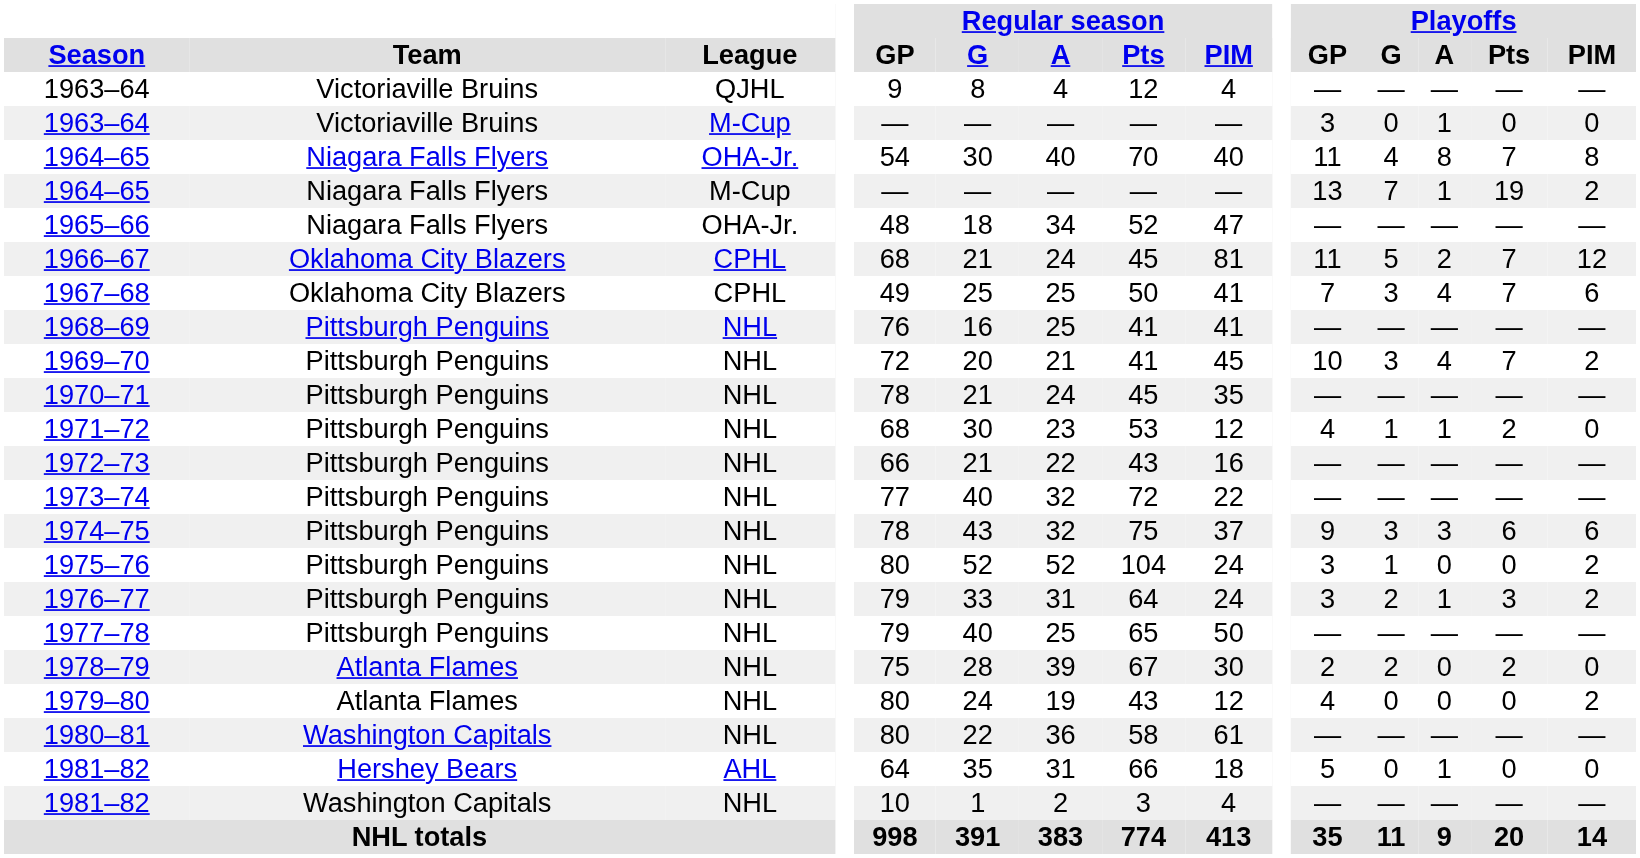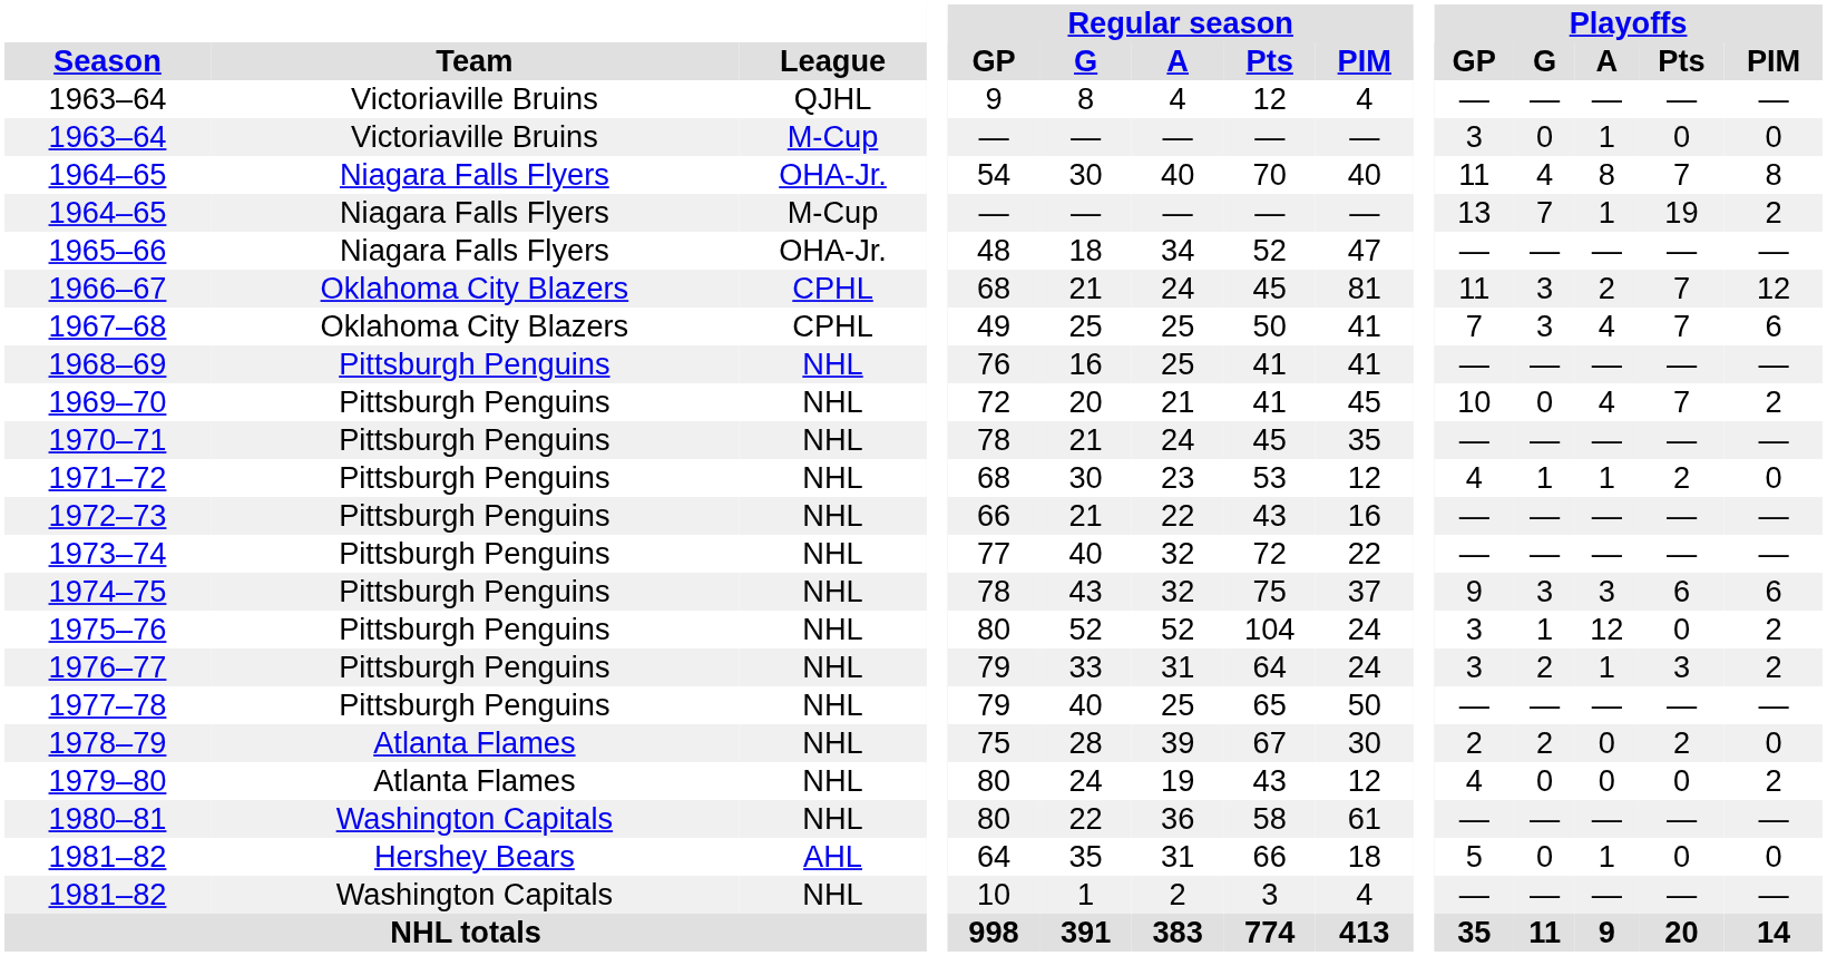 <table border="0" cellpadding="1" cellspacing="0" style="text-align:center; width:60em;">
 <tr style="background:#e0e0e0;">
 <th colspan="3"  bgcolor="#ffffff"> </th>
 <th rowspan="99" bgcolor="#ffffff"> </th>
 <th colspan="5"><a href='#'>Regular season</a></th>
 <th rowspan="99" bgcolor="#ffffff"> </th>
 <th colspan="5"><a href='#'>Playoffs</a></th>
 </tr>
 <tr style="background:#e0e0e0;">
 <th><a href='#'>Season</a></th>
 <th>Team</th>
 <th>League</th>
 <th>GP</th>
 <th><a href='#'>G</a></th>
 <th><a href='#'>A</a></th>
 <th><a href='#'>Pts</a></th>
 <th><a href='#'>PIM</a></th>
 <th>GP</th>
 <th>G</th>
 <th>A</th>
 <th>Pts</th>
 <th>PIM</th>
 </tr>
 <tr>
 <td>1963–64</td>
 <td>Victoriaville Bruins</td>
 <td>QJHL</td>
 <td>9</td>
 <td>8</td>
 <td>4</td>
 <td>12</td>
 <td>4</td>
 <td>—</td>
 <td>—</td>
 <td>—</td>
 <td>—</td>
 <td>—</td>
 </tr>
 <tr style="background:#f0f0f0;">
 <td><a href='#'>1963–64</a></td>
 <td>Victoriaville Bruins</td>
 <td><a href='#'>M-Cup</a></td>
 <td>—</td>
 <td>—</td>
 <td>—</td>
 <td>—</td>
 <td>—</td>
 <td>3</td>
 <td>0</td>
 <td>1</td>
 <td>0</td>
 <td>0</td>
 </tr>
 <tr>
 <td><a href='#'>1964–65</a></td>
 <td><a href='#'>Niagara Falls Flyers</a></td>
 <td><a href='#'>OHA-Jr.</a></td>
 <td>54</td>
 <td>30</td>
 <td>40</td>
 <td>70</td>
 <td>40</td>
 <td>11</td>
 <td>4</td>
 <td>8</td>
 <td>7</td>
 <td>8</td>
 </tr>
 <tr style="background:#f0f0f0;">
 <td><a href='#'>1964–65</a></td>
 <td>Niagara Falls Flyers</td>
 <td>M-Cup</td>
 <td>—</td>
 <td>—</td>
 <td>—</td>
 <td>—</td>
 <td>—</td>
 <td>13</td>
 <td>7</td>
 <td>1</td>
 <td>19</td>
 <td>2</td>
 </tr>
 <tr>
 <td><a href='#'>1965–66</a></td>
 <td>Niagara Falls Flyers</td>
 <td>OHA-Jr.</td>
 <td>48</td>
 <td>18</td>
 <td>34</td>
 <td>52</td>
 <td>47</td>
 <td>—</td>
 <td>—</td>
 <td>—</td>
 <td>—</td>
 <td>—</td>
 </tr>
 <tr style="background:#f0f0f0;">
 <td><a href='#'>1966–67</a></td>
 <td><a href='#'>Oklahoma City Blazers</a></td>
 <td><a href='#'>CPHL</a></td>
 <td>68</td>
 <td>21</td>
 <td>24</td>
 <td>45</td>
 <td>81</td>
 <td>11</td>
-<td>5</td>
+<td>3</td>
 <td>2</td>
 <td>7</td>
 <td>12</td>
 </tr>
 <tr>
 <td><a href='#'>1967–68</a></td>
 <td>Oklahoma City Blazers</td>
 <td>CPHL</td>
 <td>49</td>
 <td>25</td>
 <td>25</td>
 <td>50</td>
 <td>41</td>
 <td>7</td>
 <td>3</td>
 <td>4</td>
 <td>7</td>
 <td>6</td>
 </tr>
 <tr style="background:#f0f0f0;">
 <td><a href='#'>1968–69</a></td>
 <td><a href='#'>Pittsburgh Penguins</a></td>
 <td><a href='#'>NHL</a></td>
 <td>76</td>
 <td>16</td>
 <td>25</td>
 <td>41</td>
 <td>41</td>
 <td>—</td>
 <td>—</td>
 <td>—</td>
 <td>—</td>
 <td>—</td>
 </tr>
 <tr>
 <td><a href='#'>1969–70</a></td>
 <td>Pittsburgh Penguins</td>
 <td>NHL</td>
 <td>72</td>
 <td>20</td>
 <td>21</td>
 <td>41</td>
 <td>45</td>
 <td>10</td>
-<td>3</td>
+<td>0</td>
 <td>4</td>
 <td>7</td>
 <td>2</td>
 </tr>
 <tr style="background:#f0f0f0;">
 <td><a href='#'>1970–71</a></td>
 <td>Pittsburgh Penguins</td>
 <td>NHL</td>
 <td>78</td>
 <td>21</td>
 <td>24</td>
 <td>45</td>
 <td>35</td>
 <td>—</td>
 <td>—</td>
 <td>—</td>
 <td>—</td>
 <td>—</td>
 </tr>
 <tr>
 <td><a href='#'>1971–72</a></td>
 <td>Pittsburgh Penguins</td>
 <td>NHL</td>
 <td>68</td>
 <td>30</td>
 <td>23</td>
 <td>53</td>
 <td>12</td>
 <td>4</td>
 <td>1</td>
 <td>1</td>
 <td>2</td>
 <td>0</td>
 </tr>
 <tr style="background:#f0f0f0;">
 <td><a href='#'>1972–73</a></td>
 <td>Pittsburgh Penguins</td>
 <td>NHL</td>
 <td>66</td>
 <td>21</td>
 <td>22</td>
 <td>43</td>
 <td>16</td>
 <td>—</td>
 <td>—</td>
 <td>—</td>
 <td>—</td>
 <td>—</td>
 </tr>
 <tr>
 <td><a href='#'>1973–74</a></td>
 <td>Pittsburgh Penguins</td>
 <td>NHL</td>
 <td>77</td>
 <td>40</td>
 <td>32</td>
 <td>72</td>
 <td>22</td>
 <td>—</td>
 <td>—</td>
 <td>—</td>
 <td>—</td>
 <td>—</td>
 </tr>
 <tr style="background:#f0f0f0;">
 <td><a href='#'>1974–75</a></td>
 <td>Pittsburgh Penguins</td>
 <td>NHL</td>
 <td>78</td>
 <td>43</td>
 <td>32</td>
 <td>75</td>
 <td>37</td>
 <td>9</td>
 <td>3</td>
 <td>3</td>
 <td>6</td>
 <td>6</td>
 </tr>
 <tr>
 <td><a href='#'>1975–76</a></td>
 <td>Pittsburgh Penguins</td>
 <td>NHL</td>
 <td>80</td>
 <td>52</td>
 <td>52</td>
 <td>104</td>
 <td>24</td>
 <td>3</td>
 <td>1</td>
-<td>0</td>
+<td>12</td>
 <td>0</td>
 <td>2</td>
 </tr>
 <tr style="background:#f0f0f0;">
 <td><a href='#'>1976–77</a></td>
 <td>Pittsburgh Penguins</td>
 <td>NHL</td>
 <td>79</td>
 <td>33</td>
 <td>31</td>
 <td>64</td>
 <td>24</td>
 <td>3</td>
 <td>2</td>
 <td>1</td>
 <td>3</td>
 <td>2</td>
 </tr>
 <tr>
 <td><a href='#'>1977–78</a></td>
 <td>Pittsburgh Penguins</td>
 <td>NHL</td>
 <td>79</td>
 <td>40</td>
 <td>25</td>
 <td>65</td>
 <td>50</td>
 <td>—</td>
 <td>—</td>
 <td>—</td>
 <td>—</td>
 <td>—</td>
 </tr>
 <tr style="background:#f0f0f0;">
 <td><a href='#'>1978–79</a></td>
 <td><a href='#'>Atlanta Flames</a></td>
 <td>NHL</td>
 <td>75</td>
 <td>28</td>
 <td>39</td>
 <td>67</td>
 <td>30</td>
 <td>2</td>
 <td>2</td>
 <td>0</td>
 <td>2</td>
 <td>0</td>
 </tr>
 <tr>
 <td><a href='#'>1979–80</a></td>
 <td>Atlanta Flames</td>
 <td>NHL</td>
 <td>80</td>
 <td>24</td>
 <td>19</td>
 <td>43</td>
 <td>12</td>
 <td>4</td>
 <td>0</td>
 <td>0</td>
 <td>0</td>
 <td>2</td>
 </tr>
 <tr style="background:#f0f0f0;">
 <td><a href='#'>1980–81</a></td>
 <td><a href='#'>Washington Capitals</a></td>
 <td>NHL</td>
 <td>80</td>
 <td>22</td>
 <td>36</td>
 <td>58</td>
 <td>61</td>
 <td>—</td>
 <td>—</td>
 <td>—</td>
 <td>—</td>
 <td>—</td>
 </tr>
 <tr>
 <td><a href='#'>1981–82</a></td>
 <td><a href='#'>Hershey Bears</a></td>
 <td><a href='#'>AHL</a></td>
 <td>64</td>
 <td>35</td>
 <td>31</td>
 <td>66</td>
 <td>18</td>
 <td>5</td>
 <td>0</td>
 <td>1</td>
 <td>0</td>
 <td>0</td>
 </tr>
 <tr style="background:#f0f0f0;">
 <td><a href='#'>1981–82</a></td>
 <td>Washington Capitals</td>
 <td>NHL</td>
 <td>10</td>
 <td>1</td>
 <td>2</td>
 <td>3</td>
 <td>4</td>
 <td>—</td>
 <td>—</td>
 <td>—</td>
 <td>—</td>
 <td>—</td>
 </tr>
 <tr style="background:#e0e0e0;">
 <th colspan="3">NHL totals</th>
 <th>998</th>
 <th>391</th>
 <th>383</th>
 <th>774</th>
 <th>413</th>
 <th>35</th>
 <th>11</th>
 <th>9</th>
 <th>20</th>
 <th>14</th>
 </tr>
 </table>
